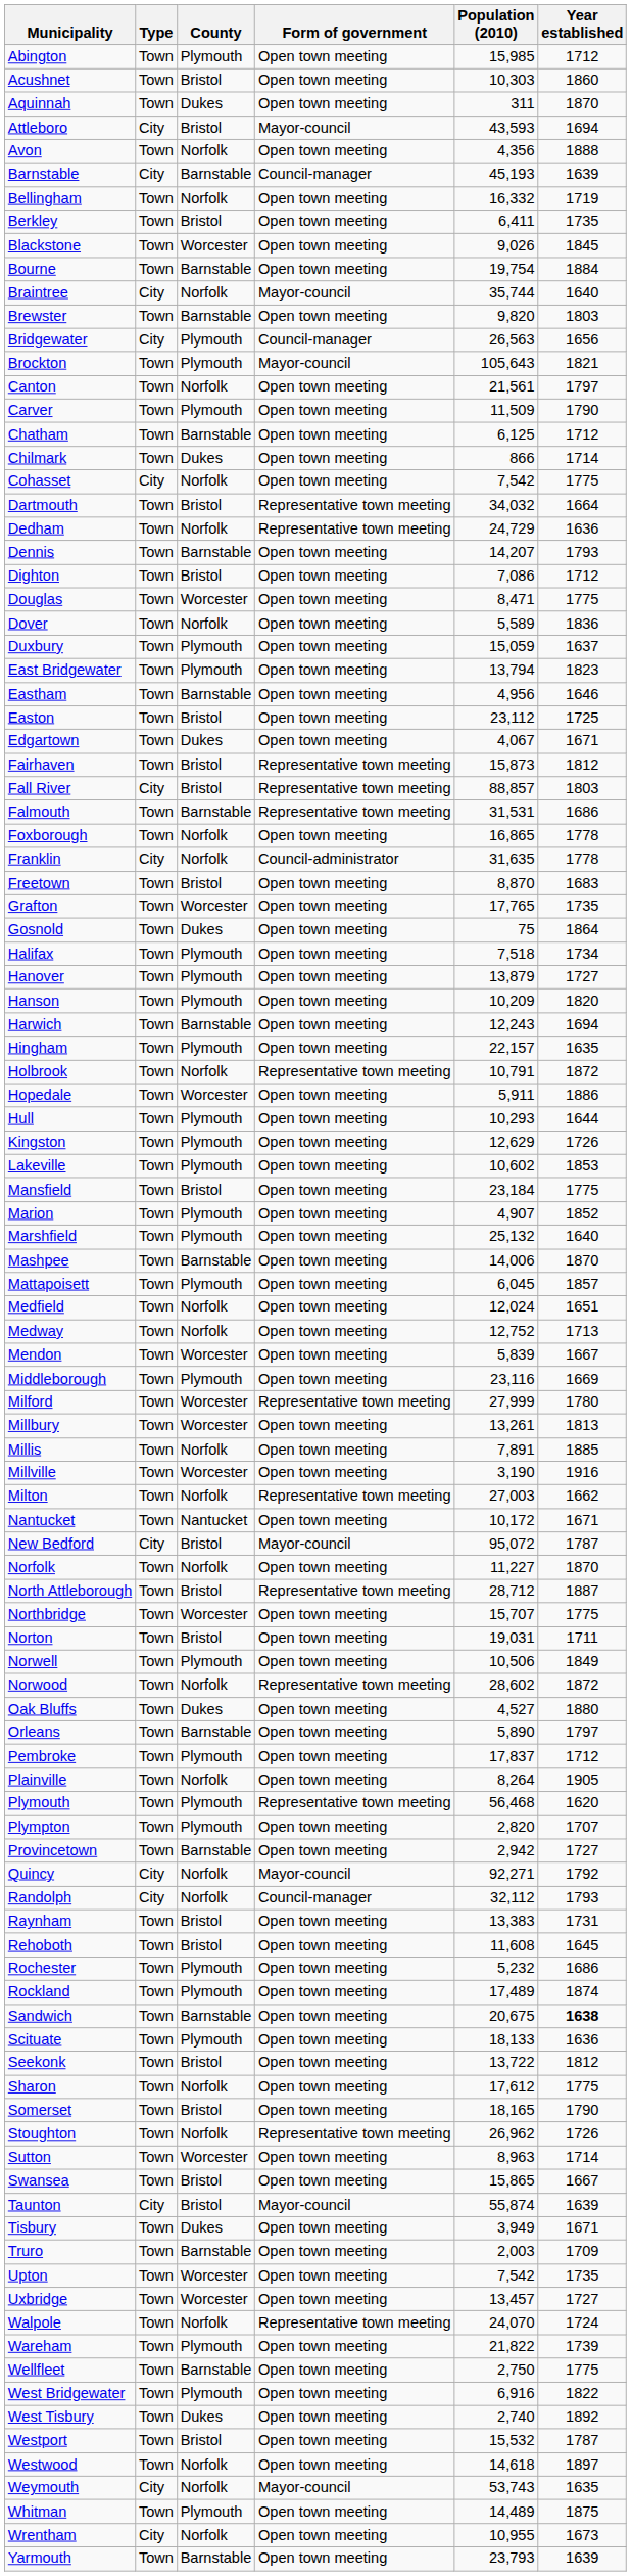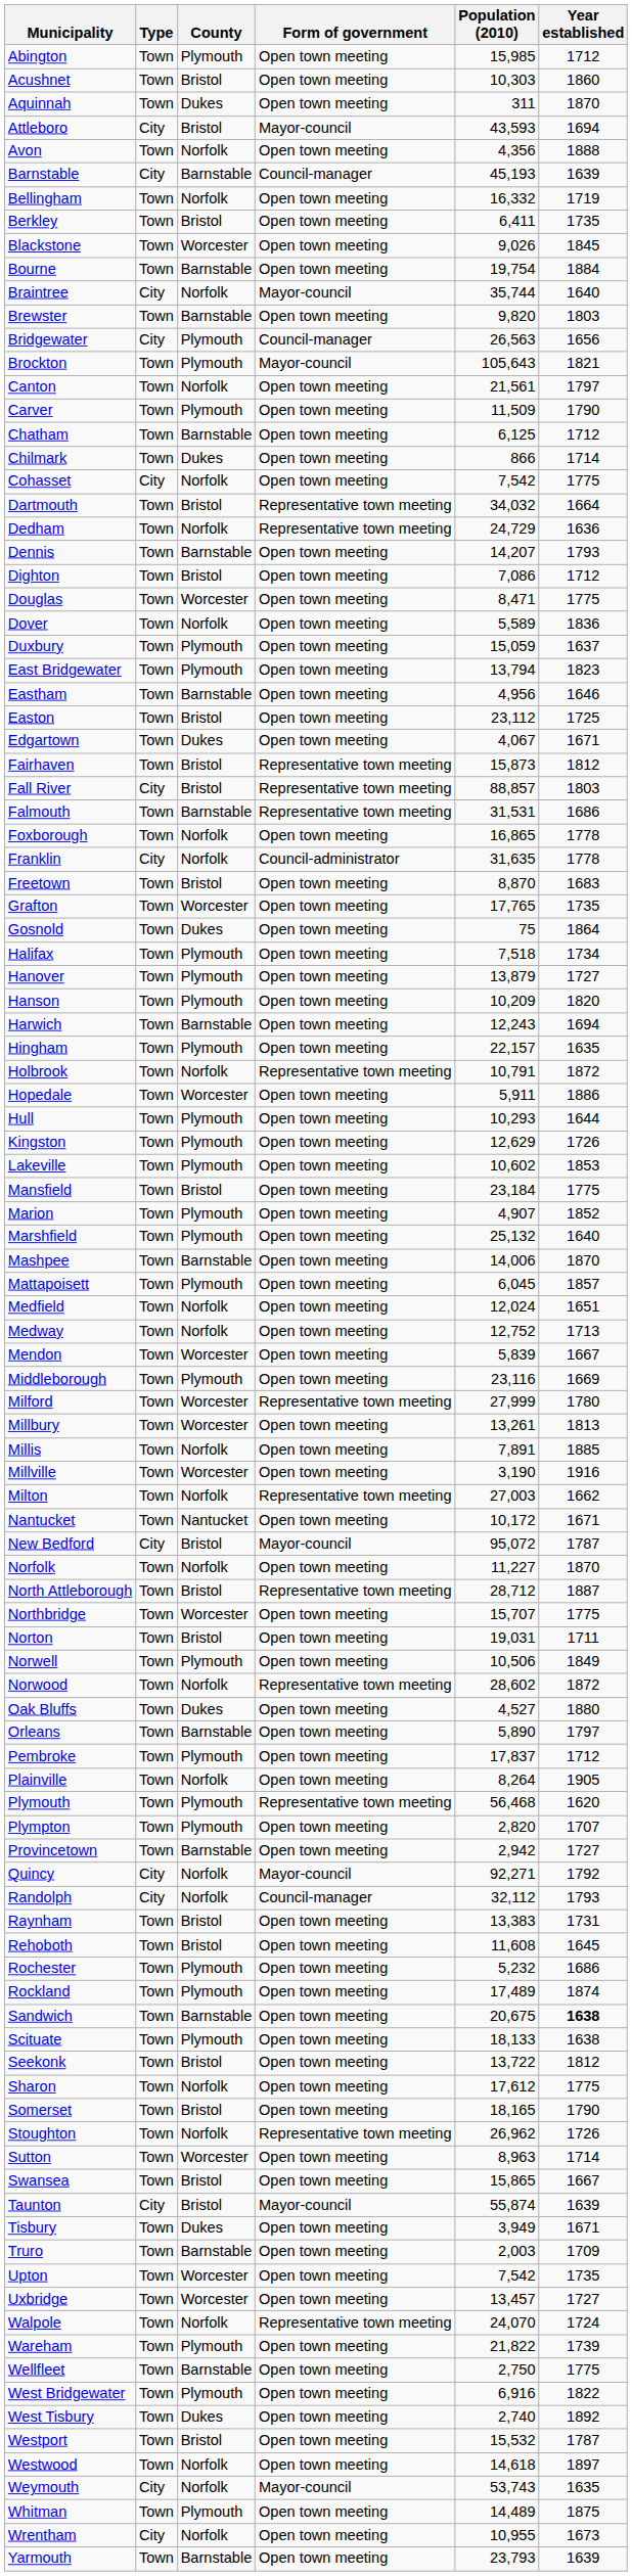 <table class="wikitable sortable">
 <tr valign=bottom>
 <th>Municipality</th>
 <th>Type</th>
 <th>County</th>
 <th>Form of government</th>
 <th>Population <br>(2010)</th>
 <th>Year <br>established</th>
 </tr>
 <tr>
 <td><a href='#'>Abington</a></td>
 <td>Town</td>
 <td>Plymouth</td>
 <td>Open town meeting</td>
 <td align=right>15,985</td>
 <td align=center>1712</td>
 </tr>
 <tr>
 <td><a href='#'>Acushnet</a></td>
 <td>Town</td>
 <td>Bristol</td>
 <td>Open town meeting</td>
 <td align=right>10,303</td>
 <td align=center>1860</td>
 </tr>
 <tr>
 <td><a href='#'>Aquinnah</a></td>
 <td>Town</td>
 <td>Dukes</td>
 <td>Open town meeting</td>
 <td align=right>311</td>
 <td align=center>1870</td>
 </tr>
 <tr>
 <td><a href='#'>Attleboro</a></td>
 <td>City</td>
 <td>Bristol</td>
 <td>Mayor-council</td>
 <td align=right>43,593</td>
 <td align=center>1694</td>
 </tr>
 <tr>
 <td><a href='#'>Avon</a></td>
 <td>Town</td>
 <td>Norfolk</td>
 <td>Open town meeting</td>
 <td align=right>4,356</td>
 <td align=center>1888</td>
 </tr>
 <tr>
 <td><a href='#'>Barnstable</a></td>
 <td>City</td>
 <td>Barnstable</td>
 <td>Council-manager</td>
 <td align=right>45,193</td>
 <td align=center>1639</td>
 </tr>
 <tr>
 <td><a href='#'>Bellingham</a></td>
 <td>Town</td>
 <td>Norfolk</td>
 <td>Open town meeting</td>
 <td align=right>16,332</td>
 <td align=center>1719</td>
 </tr>
 <tr>
 <td><a href='#'>Berkley</a></td>
 <td>Town</td>
 <td>Bristol</td>
 <td>Open town meeting</td>
 <td align=right>6,411</td>
 <td align=center>1735</td>
 </tr>
 <tr>
 <td><a href='#'>Blackstone</a></td>
 <td>Town</td>
 <td>Worcester</td>
 <td>Open town meeting</td>
 <td align=right>9,026</td>
 <td align=center>1845</td>
 </tr>
 <tr>
 <td><a href='#'>Bourne</a></td>
 <td>Town</td>
 <td>Barnstable</td>
 <td>Open town meeting</td>
 <td align=right>19,754</td>
 <td align=center>1884</td>
 </tr>
 <tr>
 <td><a href='#'>Braintree</a></td>
 <td>City</td>
 <td>Norfolk</td>
 <td>Mayor-council</td>
 <td align=right>35,744</td>
 <td align=center>1640</td>
 </tr>
 <tr>
 <td><a href='#'>Brewster</a></td>
 <td>Town</td>
 <td>Barnstable</td>
 <td>Open town meeting</td>
 <td align=right>9,820</td>
 <td align=center>1803</td>
 </tr>
 <tr>
 <td><a href='#'>Bridgewater</a></td>
 <td>City</td>
 <td>Plymouth</td>
 <td>Council-manager</td>
 <td align=right>26,563</td>
 <td align=center>1656</td>
 </tr>
 <tr>
 <td><a href='#'>Brockton</a></td>
 <td>Town</td>
 <td>Plymouth</td>
 <td>Mayor-council</td>
 <td align=right>105,643</td>
 <td align="center">1821</td>
 </tr>
 <tr>
 <td><a href='#'>Canton</a></td>
 <td>Town</td>
 <td>Norfolk</td>
 <td>Open town meeting</td>
 <td align=right>21,561</td>
 <td align=center>1797</td>
 </tr>
 <tr>
 <td><a href='#'>Carver</a></td>
 <td>Town</td>
 <td>Plymouth</td>
 <td>Open town meeting</td>
 <td align=right>11,509</td>
 <td align=center>1790</td>
 </tr>
 <tr>
 <td><a href='#'>Chatham</a></td>
 <td>Town</td>
 <td>Barnstable</td>
 <td>Open town meeting</td>
 <td align=right>6,125</td>
 <td align=center>1712</td>
 </tr>
 <tr>
 <td><a href='#'>Chilmark</a></td>
 <td>Town</td>
 <td>Dukes</td>
 <td>Open town meeting</td>
 <td align=right>866</td>
 <td align=center>1714</td>
 </tr>
 <tr>
 <td><a href='#'>Cohasset</a></td>
 <td>City</td>
 <td>Norfolk</td>
 <td>Open town meeting</td>
 <td align=right>7,542</td>
 <td align=center>1775</td>
 </tr>
 <tr>
 <td><a href='#'>Dartmouth</a></td>
 <td>Town</td>
 <td>Bristol</td>
 <td>Representative town meeting</td>
 <td align=right>34,032</td>
 <td align=center>1664</td>
 </tr>
 <tr>
 <td><a href='#'>Dedham</a></td>
 <td>Town</td>
 <td>Norfolk</td>
 <td>Representative town meeting</td>
 <td align=right>24,729</td>
 <td align=center>1636</td>
 </tr>
 <tr>
 <td><a href='#'>Dennis</a></td>
 <td>Town</td>
 <td>Barnstable</td>
 <td>Open town meeting</td>
 <td align=right>14,207</td>
 <td align=center>1793</td>
 </tr>
 <tr>
 <td><a href='#'>Dighton</a></td>
 <td>Town</td>
 <td>Bristol</td>
 <td>Open town meeting</td>
 <td align=right>7,086</td>
 <td align=center>1712</td>
 </tr>
 <tr>
 <td><a href='#'>Douglas</a></td>
 <td>Town</td>
 <td>Worcester</td>
 <td>Open town meeting</td>
 <td align=right>8,471</td>
 <td align=center>1775</td>
 </tr>
 <tr>
 <td><a href='#'>Dover</a></td>
 <td>Town</td>
 <td>Norfolk</td>
 <td>Open town meeting</td>
 <td align=right>5,589</td>
 <td align=center>1836</td>
 </tr>
 <tr>
 <td><a href='#'>Duxbury</a></td>
 <td>Town</td>
 <td>Plymouth</td>
 <td>Open town meeting</td>
 <td align=right>15,059</td>
 <td align=center>1637</td>
 </tr>
 <tr>
 <td><a href='#'>East Bridgewater</a></td>
 <td>Town</td>
 <td>Plymouth</td>
 <td>Open town meeting</td>
 <td align=right>13,794</td>
 <td align=center>1823</td>
 </tr>
 <tr>
 <td><a href='#'>Eastham</a></td>
 <td>Town</td>
 <td>Barnstable</td>
 <td>Open town meeting</td>
 <td align=right>4,956</td>
 <td align=center>1646</td>
 </tr>
 <tr>
 <td><a href='#'>Easton</a></td>
 <td>Town</td>
 <td>Bristol</td>
 <td>Open town meeting</td>
 <td align=right>23,112</td>
 <td align=center>1725</td>
 </tr>
 <tr>
 <td><a href='#'>Edgartown</a></td>
 <td>Town</td>
 <td>Dukes</td>
 <td>Open town meeting</td>
 <td align=right>4,067</td>
 <td align=center>1671</td>
 </tr>
 <tr>
 <td><a href='#'>Fairhaven</a></td>
 <td>Town</td>
 <td>Bristol</td>
 <td>Representative town meeting</td>
 <td align=right>15,873</td>
 <td align=center>1812</td>
 </tr>
 <tr>
 <td><a href='#'>Fall River</a></td>
 <td>City</td>
 <td>Bristol</td>
 <td>Representative town meeting</td>
 <td align=right>88,857</td>
 <td align=center>1803</td>
 </tr>
 <tr>
 <td><a href='#'>Falmouth</a></td>
 <td>Town</td>
 <td>Barnstable</td>
 <td>Representative town meeting</td>
 <td align=right>31,531</td>
 <td align=center>1686</td>
 </tr>
 <tr>
 <td><a href='#'>Foxborough</a></td>
 <td>Town</td>
 <td>Norfolk</td>
 <td>Open town meeting</td>
 <td align=right>16,865</td>
 <td align=center>1778</td>
 </tr>
 <tr>
 <td><a href='#'>Franklin</a></td>
 <td>City</td>
 <td>Norfolk</td>
 <td>Council-administrator</td>
 <td align=right>31,635</td>
 <td align=center>1778</td>
 </tr>
 <tr>
 <td><a href='#'>Freetown</a></td>
 <td>Town</td>
 <td>Bristol</td>
 <td>Open town meeting</td>
 <td align=right>8,870</td>
 <td align=center>1683</td>
 </tr>
 <tr>
 <td><a href='#'>Grafton</a></td>
 <td>Town</td>
 <td>Worcester</td>
 <td>Open town meeting</td>
 <td align=right>17,765</td>
 <td align=center>1735</td>
 </tr>
 <tr>
 <td><a href='#'>Gosnold</a></td>
 <td>Town</td>
 <td>Dukes</td>
 <td>Open town meeting</td>
 <td align=right>75</td>
 <td align=center>1864</td>
 </tr>
 <tr>
 <td><a href='#'>Halifax</a></td>
 <td>Town</td>
 <td>Plymouth</td>
 <td>Open town meeting</td>
 <td align=right>7,518</td>
 <td align=center>1734</td>
 </tr>
 <tr>
 <td><a href='#'>Hanover</a></td>
 <td>Town</td>
 <td>Plymouth</td>
 <td>Open town meeting</td>
 <td align=right>13,879</td>
 <td align=center>1727</td>
 </tr>
 <tr>
 <td><a href='#'>Hanson</a></td>
 <td>Town</td>
 <td>Plymouth</td>
 <td>Open town meeting</td>
 <td align=right>10,209</td>
 <td align=center>1820</td>
 </tr>
 <tr>
 <td><a href='#'>Harwich</a></td>
 <td>Town</td>
 <td>Barnstable</td>
 <td>Open town meeting</td>
 <td align=right>12,243</td>
 <td align=center>1694</td>
 </tr>
 <tr>
 <td><a href='#'>Hingham</a></td>
 <td>Town</td>
 <td>Plymouth</td>
 <td>Open town meeting</td>
 <td align=right>22,157</td>
 <td align=center>1635</td>
 </tr>
 <tr>
 <td><a href='#'>Holbrook</a></td>
 <td>Town</td>
 <td>Norfolk</td>
 <td>Representative town meeting</td>
 <td align=right>10,791</td>
 <td align=center>1872</td>
 </tr>
 <tr>
 <td><a href='#'>Hopedale</a></td>
 <td>Town</td>
 <td>Worcester</td>
 <td>Open town meeting</td>
 <td align=right>5,911</td>
 <td align=center>1886</td>
 </tr>
 <tr>
 <td><a href='#'>Hull</a></td>
 <td>Town</td>
 <td>Plymouth</td>
 <td>Open town meeting</td>
 <td align=right>10,293</td>
 <td align=center>1644</td>
 </tr>
 <tr>
 <td><a href='#'>Kingston</a></td>
 <td>Town</td>
 <td>Plymouth</td>
 <td>Open town meeting</td>
 <td align=right>12,629</td>
 <td align=center>1726</td>
 </tr>
 <tr>
 <td><a href='#'>Lakeville</a></td>
 <td>Town</td>
 <td>Plymouth</td>
 <td>Open town meeting</td>
 <td align=right>10,602</td>
 <td align=center>1853</td>
 </tr>
 <tr>
 <td><a href='#'>Mansfield</a></td>
 <td>Town</td>
 <td>Bristol</td>
 <td>Open town meeting</td>
 <td align=right>23,184</td>
 <td align=center>1775</td>
 </tr>
 <tr>
 <td><a href='#'>Marion</a></td>
 <td>Town</td>
 <td>Plymouth</td>
 <td>Open town meeting</td>
 <td align=right>4,907</td>
 <td align=center>1852</td>
 </tr>
 <tr>
 <td><a href='#'>Marshfield</a></td>
 <td>Town</td>
 <td>Plymouth</td>
 <td>Open town meeting</td>
 <td align=right>25,132</td>
 <td align=center>1640</td>
 </tr>
 <tr>
 <td><a href='#'>Mashpee</a></td>
 <td>Town</td>
 <td>Barnstable</td>
 <td>Open town meeting</td>
 <td align=right>14,006</td>
 <td align=center>1870</td>
 </tr>
 <tr>
 <td><a href='#'>Mattapoisett</a></td>
 <td>Town</td>
 <td>Plymouth</td>
 <td>Open town meeting</td>
 <td align=right>6,045</td>
 <td align=center>1857</td>
 </tr>
 <tr>
 <td><a href='#'>Medfield</a></td>
 <td>Town</td>
 <td>Norfolk</td>
 <td>Open town meeting</td>
 <td align=right>12,024</td>
 <td align=center>1651</td>
 </tr>
 <tr>
 <td><a href='#'>Medway</a></td>
 <td>Town</td>
 <td>Norfolk</td>
 <td>Open town meeting</td>
 <td align=right>12,752</td>
 <td align=center>1713</td>
 </tr>
 <tr>
 <td><a href='#'>Mendon</a></td>
 <td>Town</td>
 <td>Worcester</td>
 <td>Open town meeting</td>
 <td align=right>5,839</td>
 <td align=center>1667</td>
 </tr>
 <tr>
 <td><a href='#'>Middleborough</a></td>
 <td>Town</td>
 <td>Plymouth</td>
 <td>Open town meeting</td>
 <td align=right>23,116</td>
 <td align=center>1669</td>
 </tr>
 <tr>
 <td><a href='#'>Milford</a></td>
 <td>Town</td>
 <td>Worcester</td>
 <td>Representative town meeting</td>
 <td align=right>27,999</td>
 <td align=center>1780</td>
 </tr>
 <tr>
 <td><a href='#'>Millbury</a></td>
 <td>Town</td>
 <td>Worcester</td>
 <td>Open town meeting</td>
 <td align=right>13,261</td>
 <td align=center>1813</td>
 </tr>
 <tr>
 <td><a href='#'>Millis</a></td>
 <td>Town</td>
 <td>Norfolk</td>
 <td>Open town meeting</td>
 <td align=right>7,891</td>
 <td align=center>1885</td>
 </tr>
 <tr>
 <td><a href='#'>Millville</a></td>
 <td>Town</td>
 <td>Worcester</td>
 <td>Open town meeting</td>
 <td align=right>3,190</td>
 <td align=center>1916</td>
 </tr>
 <tr>
 <td><a href='#'>Milton</a></td>
 <td>Town</td>
 <td>Norfolk</td>
 <td>Representative town meeting</td>
 <td align=right>27,003</td>
 <td align=center>1662</td>
 </tr>
 <tr>
 <td><a href='#'>Nantucket</a></td>
 <td>Town</td>
 <td>Nantucket</td>
 <td>Open town meeting</td>
 <td align=right>10,172</td>
 <td align=center>1671</td>
 </tr>
 <tr>
 <td><a href='#'>New Bedford</a></td>
 <td>City</td>
 <td>Bristol</td>
 <td>Mayor-council</td>
 <td align=right>95,072</td>
 <td align=center>1787</td>
 </tr>
 <tr>
 <td><a href='#'>Norfolk</a></td>
 <td>Town</td>
 <td>Norfolk</td>
 <td>Open town meeting</td>
 <td align=right>11,227</td>
 <td align=center>1870</td>
 </tr>
 <tr>
 <td><a href='#'>North Attleborough</a></td>
 <td>Town</td>
 <td>Bristol</td>
 <td>Representative town meeting</td>
 <td align=right>28,712</td>
 <td align=center>1887</td>
 </tr>
 <tr>
 <td><a href='#'>Northbridge</a></td>
 <td>Town</td>
 <td>Worcester</td>
 <td>Open town meeting</td>
 <td align=right>15,707</td>
 <td align=center>1775</td>
 </tr>
 <tr>
 <td><a href='#'>Norton</a></td>
 <td>Town</td>
 <td>Bristol</td>
 <td>Open town meeting</td>
 <td align=right>19,031</td>
 <td align=center>1711</td>
 </tr>
 <tr>
 <td><a href='#'>Norwell</a></td>
 <td>Town</td>
 <td>Plymouth</td>
 <td>Open town meeting</td>
 <td align=right>10,506</td>
 <td align=center>1849</td>
 </tr>
 <tr>
 <td><a href='#'>Norwood</a></td>
 <td>Town</td>
 <td>Norfolk</td>
 <td>Representative town meeting</td>
 <td align=right>28,602</td>
 <td align=center>1872</td>
 </tr>
 <tr>
 <td><a href='#'>Oak Bluffs</a></td>
 <td>Town</td>
 <td>Dukes</td>
 <td>Open town meeting</td>
 <td align=right>4,527</td>
 <td align=center>1880</td>
 </tr>
 <tr>
 <td><a href='#'>Orleans</a></td>
 <td>Town</td>
 <td>Barnstable</td>
 <td>Open town meeting</td>
 <td align=right>5,890</td>
 <td align=center>1797</td>
 </tr>
 <tr>
 <td><a href='#'>Pembroke</a></td>
 <td>Town</td>
 <td>Plymouth</td>
 <td>Open town meeting</td>
 <td align=right>17,837</td>
 <td align=center>1712</td>
 </tr>
 <tr>
 <td><a href='#'>Plainville</a></td>
 <td>Town</td>
 <td>Norfolk</td>
 <td>Open town meeting</td>
 <td align=right>8,264</td>
 <td align=center>1905</td>
 </tr>
 <tr>
 <td><a href='#'>Plymouth</a></td>
 <td>Town</td>
 <td>Plymouth</td>
 <td>Representative town meeting</td>
 <td align=right>56,468</td>
 <td align=center>1620</td>
 </tr>
 <tr>
 <td><a href='#'>Plympton</a></td>
 <td>Town</td>
 <td>Plymouth</td>
 <td>Open town meeting</td>
 <td align=right>2,820</td>
 <td align=center>1707</td>
 </tr>
 <tr>
 <td><a href='#'>Provincetown</a></td>
 <td>Town</td>
 <td>Barnstable</td>
 <td>Open town meeting</td>
 <td align=right>2,942</td>
 <td align=center>1727</td>
 </tr>
 <tr>
 <td><a href='#'>Quincy</a></td>
 <td>City</td>
 <td>Norfolk</td>
 <td>Mayor-council</td>
 <td align=right>92,271</td>
 <td align=center>1792</td>
 </tr>
 <tr>
 <td><a href='#'>Randolph</a></td>
 <td>City</td>
 <td>Norfolk</td>
 <td>Council-manager</td>
 <td align=right>32,112</td>
 <td align=center>1793</td>
 </tr>
 <tr>
 <td><a href='#'>Raynham</a></td>
 <td>Town</td>
 <td>Bristol</td>
 <td>Open town meeting</td>
 <td align=right>13,383</td>
 <td align=center>1731</td>
 </tr>
 <tr>
 <td><a href='#'>Rehoboth</a></td>
 <td>Town</td>
 <td>Bristol</td>
 <td>Open town meeting</td>
 <td align=right>11,608</td>
 <td align=center>1645</td>
 </tr>
 <tr>
 <td><a href='#'>Rochester</a></td>
 <td>Town</td>
 <td>Plymouth</td>
 <td>Open town meeting</td>
 <td align=right>5,232</td>
 <td align=center>1686</td>
 </tr>
 <tr>
 <td><a href='#'>Rockland</a></td>
 <td>Town</td>
 <td>Plymouth</td>
 <td>Open town meeting</td>
 <td align=right>17,489</td>
 <td align=center>1874</td>
 </tr>
 <tr>
 <td><a href='#'>Sandwich</a></td>
 <td>Town</td>
 <td>Barnstable</td>
 <td>Open town meeting</td>
 <td align=right>20,675</td>
 <td align=center><strong>1638</strong></td>
 </tr>
 <tr>
 <td><a href='#'>Scituate</a></td>
 <td>Town</td>
 <td>Plymouth</td>
 <td>Open town meeting</td>
 <td align=right>18,133</td>
-<td align=center>1636</td>
+<td align=center>1638</td>
 </tr>
 <tr>
 <td><a href='#'>Seekonk</a></td>
 <td>Town</td>
 <td>Bristol</td>
 <td>Open town meeting</td>
 <td align=right>13,722</td>
 <td align=center>1812</td>
 </tr>
 <tr>
 <td><a href='#'>Sharon</a></td>
 <td>Town</td>
 <td>Norfolk</td>
 <td>Open town meeting</td>
 <td align=right>17,612</td>
 <td align=center>1775</td>
 </tr>
 <tr>
 <td><a href='#'>Somerset</a></td>
 <td>Town</td>
 <td>Bristol</td>
 <td>Open town meeting</td>
 <td align=right>18,165</td>
 <td align=center>1790</td>
 </tr>
 <tr>
 <td><a href='#'>Stoughton</a></td>
 <td>Town</td>
 <td>Norfolk</td>
 <td>Representative town meeting</td>
 <td align=right>26,962</td>
 <td align=center>1726</td>
 </tr>
 <tr>
 <td><a href='#'>Sutton</a></td>
 <td>Town</td>
 <td>Worcester</td>
 <td>Open town meeting</td>
 <td align=right>8,963</td>
 <td align=center>1714</td>
 </tr>
 <tr>
 <td><a href='#'>Swansea</a></td>
 <td>Town</td>
 <td>Bristol</td>
 <td>Open town meeting</td>
 <td align=right>15,865</td>
 <td align=center>1667</td>
 </tr>
 <tr>
 <td><a href='#'>Taunton</a></td>
 <td>City</td>
 <td>Bristol</td>
 <td>Mayor-council</td>
 <td align=right>55,874</td>
 <td align=center>1639</td>
 </tr>
 <tr>
 <td><a href='#'>Tisbury</a></td>
 <td>Town</td>
 <td>Dukes</td>
 <td>Open town meeting</td>
 <td align=right>3,949</td>
 <td align=center>1671</td>
 </tr>
 <tr>
 <td><a href='#'>Truro</a></td>
 <td>Town</td>
 <td>Barnstable</td>
 <td>Open town meeting</td>
 <td align=right>2,003</td>
 <td align=center>1709</td>
 </tr>
 <tr>
 <td><a href='#'>Upton</a></td>
 <td>Town</td>
 <td>Worcester</td>
 <td>Open town meeting</td>
 <td align=right>7,542</td>
 <td align=center>1735</td>
 </tr>
 <tr>
 <td><a href='#'>Uxbridge</a></td>
 <td>Town</td>
 <td>Worcester</td>
 <td>Open town meeting</td>
 <td align=right>13,457</td>
 <td align=center>1727</td>
 </tr>
 <tr>
 <td><a href='#'>Walpole</a></td>
 <td>Town</td>
 <td>Norfolk</td>
 <td>Representative town meeting</td>
 <td align=right>24,070</td>
 <td align=center>1724</td>
 </tr>
 <tr>
 <td><a href='#'>Wareham</a></td>
 <td>Town</td>
 <td>Plymouth</td>
 <td>Open town meeting</td>
 <td align=right>21,822</td>
 <td align=center>1739</td>
 </tr>
 <tr>
 <td><a href='#'>Wellfleet</a></td>
 <td>Town</td>
 <td>Barnstable</td>
 <td>Open town meeting</td>
 <td align=right>2,750</td>
 <td align=center>1775</td>
 </tr>
 <tr>
 <td><a href='#'>West Bridgewater</a></td>
 <td>Town</td>
 <td>Plymouth</td>
 <td>Open town meeting</td>
 <td align=right>6,916</td>
 <td align=center>1822</td>
 </tr>
 <tr>
 <td><a href='#'>West Tisbury</a></td>
 <td>Town</td>
 <td>Dukes</td>
 <td>Open town meeting</td>
 <td align=right>2,740</td>
 <td align=center>1892</td>
 </tr>
 <tr>
 <td><a href='#'>Westport</a></td>
 <td>Town</td>
 <td>Bristol</td>
 <td>Open town meeting</td>
 <td align=right>15,532</td>
 <td align=center>1787</td>
 </tr>
 <tr>
 <td><a href='#'>Westwood</a></td>
 <td>Town</td>
 <td>Norfolk</td>
 <td>Open town meeting</td>
 <td align=right>14,618</td>
 <td align=center>1897</td>
 </tr>
 <tr>
 <td><a href='#'>Weymouth</a></td>
 <td>City</td>
 <td>Norfolk</td>
 <td>Mayor-council</td>
 <td align=right>53,743</td>
 <td align=center>1635</td>
 </tr>
 <tr>
 <td><a href='#'>Whitman</a></td>
 <td>Town</td>
 <td>Plymouth</td>
 <td>Open town meeting</td>
 <td align=right>14,489</td>
 <td align=center>1875</td>
 </tr>
 <tr>
 <td><a href='#'>Wrentham</a></td>
 <td>City</td>
 <td>Norfolk</td>
 <td>Open town meeting</td>
 <td align=right>10,955</td>
 <td align=center>1673</td>
 </tr>
 <tr>
 <td><a href='#'>Yarmouth</a></td>
 <td>Town</td>
 <td>Barnstable</td>
 <td>Open town meeting</td>
 <td align=right>23,793</td>
 <td align=center>1639</td>
 </tr>
 </table>
